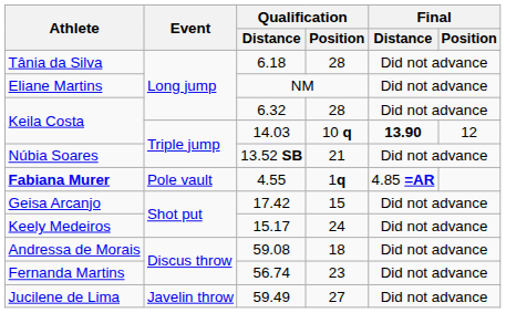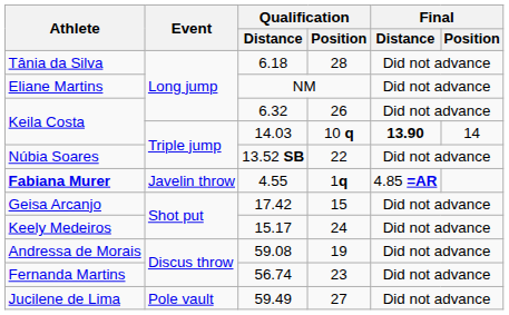 <table class=wikitable style="font-size:90%">
 <tr>
 <th rowspan="2">Athlete</th>
 <th rowspan="2">Event</th>
 <th colspan="2">Qualification</th>
 <th colspan="2">Final</th>
 </tr>
 <tr style="font-size:95%">
 <th>Distance</th>
 <th>Position</th>
 <th>Distance</th>
 <th>Position</th>
 </tr>
 <tr style=text-align:center>
 <td style=text-align:left><a href='#'>Tânia da Silva</a></td>
 <td style=text-align:left rowspan=3><a href='#'>Long jump</a></td>
 <td>6.18</td>
 <td>28</td>
 <td colspan=2>Did not advance</td>
 </tr>
 <tr style=text-align:center>
 <td style=text-align:left><a href='#'>Eliane Martins</a></td>
 <td colspan=2>NM</td>
 <td colspan=2>Did not advance</td>
 </tr>
 <tr style=text-align:center>
 <td style=text-align:left rowspan=2><a href='#'>Keila Costa</a></td>
 <td>6.32</td>
-<td>28</td>
+<td>26</td>
 <td colspan=2>Did not advance</td>
 </tr>
 <tr style=text-align:center>
 <td style=text-align:left rowspan=2><a href='#'>Triple jump</a></td>
 <td>14.03</td>
 <td>10 <strong>q</strong></td>
 <td><strong>13.90</strong></td>
-<td>12</td>
+<td>14</td>
 </tr>
 <tr style=text-align:center>
 <td style=text-align:left><a href='#'>Núbia Soares</a></td>
 <td>13.52 <strong>SB</strong></td>
-<td>21</td>
+<td>22</td>
 <td colspan=2>Did not advance</td>
 </tr>
 <tr style=text-align:center>
 <td style=text-align:left><strong><a href='#'>Fabiana Murer</a></strong></td>
-<td style=text-align:left><a href='#'>Pole vault</a></td>
+<td style=text-align:left><a href='#'>Javelin throw</a></td>
 <td>4.55</td>
 <td>1<strong>q</strong></td>
 <td>4.85 <strong><a href='#'>=AR</a></strong></td>
 <td></td>
 </tr>
 <tr style=text-align:center>
 <td style=text-align:left><a href='#'>Geisa Arcanjo</a></td>
 <td style=text-align:left rowspan=2><a href='#'>Shot put</a></td>
 <td>17.42</td>
 <td>15</td>
 <td colspan=2>Did not advance</td>
 </tr>
 <tr style=text-align:center>
 <td style=text-align:left><a href='#'>Keely Medeiros</a></td>
 <td>15.17</td>
 <td>24</td>
 <td colspan=2>Did not advance</td>
 </tr>
 <tr style=text-align:center>
 <td style=text-align:left><a href='#'>Andressa de Morais</a></td>
 <td style=text-align:left rowspan=2><a href='#'>Discus throw</a></td>
 <td>59.08</td>
-<td>18</td>
+<td>19</td>
 <td colspan=2>Did not advance</td>
 </tr>
 <tr style=text-align:center>
 <td style=text-align:left><a href='#'>Fernanda Martins</a></td>
 <td>56.74</td>
 <td>23</td>
 <td colspan=2>Did not advance</td>
 </tr>
 <tr style=text-align:center>
 <td style=text-align:left><a href='#'>Jucilene de Lima</a></td>
-<td style=text-align:left><a href='#'>Javelin throw</a></td>
+<td style=text-align:left><a href='#'>Pole vault</a></td>
 <td>59.49</td>
 <td>27</td>
 <td colspan=2>Did not advance</td>
 </tr>
 </table>
